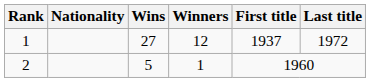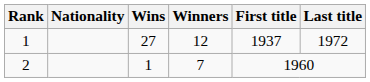 <table class="wikitable">
 <tr style="background:#efefef;">
 <th>Rank</th>
 <th>Nationality</th>
 <th>Wins</th>
 <th>Winners</th>
 <th>First title</th>
 <th>Last title</th>
 </tr>
 <tr>
 <td align=center>1</td>
 <td></td>
 <td align=center>27</td>
 <td align=center>12</td>
 <td align=center>1937</td>
 <td align=center>1972</td>
 </tr>
 <tr>
 <td align=center>2</td>
 <td></td>
-<td align=center>5</td>
 <td align=center>1</td>
+<td align=center>7</td>
 <td align=center colspan=2>1960</td>
 </tr>
 </table>
